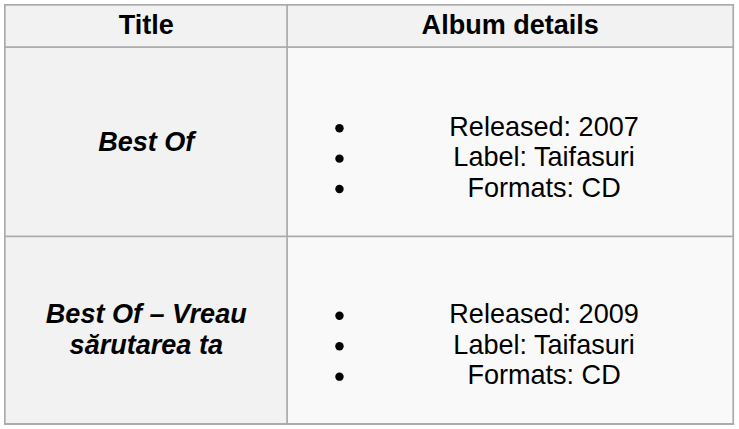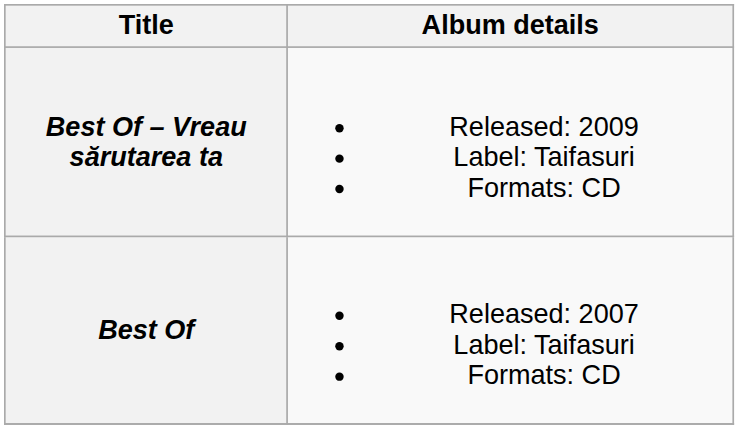 <table class="wikitable plainrowheaders" style="text-align:center;">
 <tr>
 <th scope="col" rowspan="1" style="width:10em;">Title</th>
 <th scope="col" rowspan="1" style="width:16em;">Album details</th>
 </tr>
 <tr>
+<th scope="row"><em>Best Of – Vreau sărutarea ta</em></th>
+<td><br><ul><li>Released: 2009</li><li>Label: Taifasuri</li><li>Formats: CD</li></ul></td>
+</tr>
+<tr>
 <th scope="row"><em>Best Of</em></th>
 <td><br><ul><li>Released: 2007</li><li>Label: Taifasuri</li><li>Formats: CD</li></ul></td>
 </tr>
 <tr>
-<th scope="row"><em>Best Of – Vreau sărutarea ta</em></th>
-<td><br><ul><li>Released: 2009</li><li>Label: Taifasuri</li><li>Formats: CD</li></ul></td>
-</tr>
-<tr>
 </tr>
 </table>
